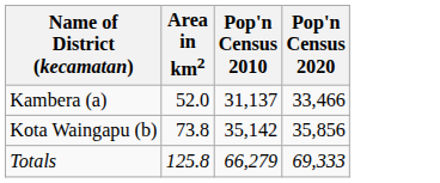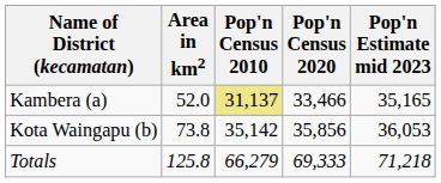 <table class="sortable wikitable">
 <tr>
 <th>Name of<br>District<br>(<em>kecamatan</em>)</th>
 <th>Area <br>in <br>km<sup>2</sup></th>
 <th>Pop'n<br>Census<br>2010</th>
 <th>Pop'n<br>Census<br>2020</th>
+<th>Pop'n<br>Estimate<br>mid 2023</th>
 </tr>
 <tr>
 <td>Kambera (a)</td>
 <td align="right">52.0</td>
-<td align="right">31,137</td>
+<td align="right" style="background: khaki;">31,137</td>
 <td align="right">33,466</td>
+<td align="right">35,165</td>
 </tr>
 <tr>
 <td>Kota Waingapu (b)</td>
 <td align="right">73.8</td>
 <td align="right">35,142</td>
 <td align="right">35,856</td>
+<td align="right">36,053</td>
 </tr>
 <tr>
 <td><em>Totals</em></td>
 <td align="right"><em>125.8</em></td>
 <td align="right"><em>66,279</em></td>
 <td align="right"><em>69,333</em></td>
+<td align="right"><em>71,218</em></td>
 </tr>
 </table>
